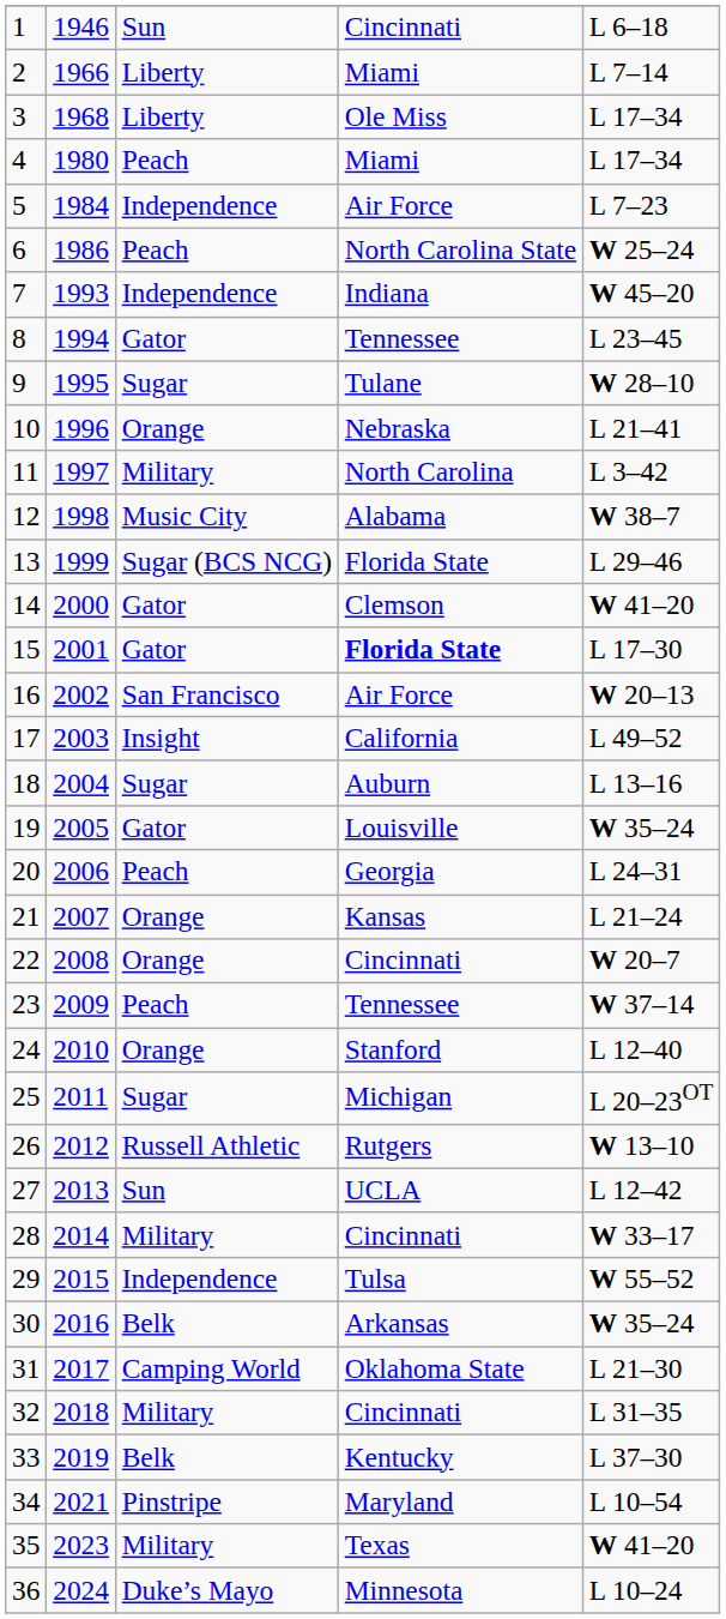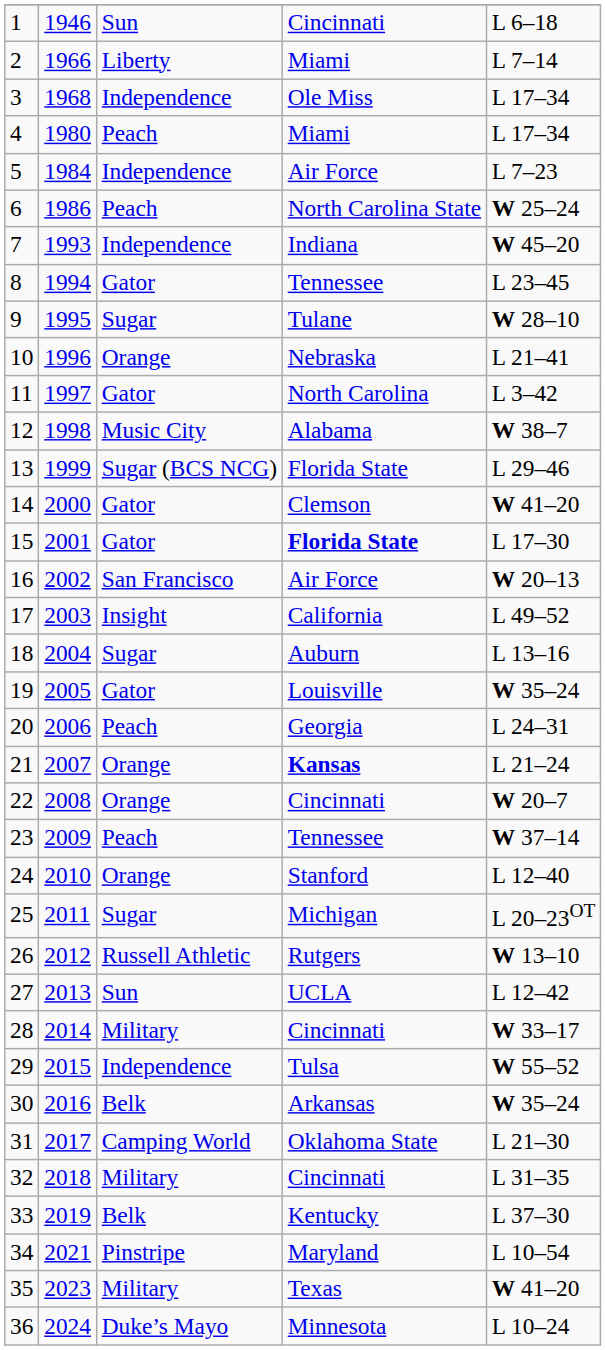 <table class="wikitable">
 <tr>
 </tr>
 <tr>
 <td>1</td>
 <td><a href='#'>1946</a></td>
 <td><a href='#'>Sun</a></td>
 <td><a href='#'>Cincinnati</a></td>
 <td>L 6–18</td>
 </tr>
 <tr>
 <td>2</td>
 <td><a href='#'>1966</a></td>
 <td><a href='#'>Liberty</a></td>
 <td><a href='#'>Miami</a></td>
 <td>L 7–14</td>
 </tr>
 <tr>
 <td>3</td>
 <td><a href='#'>1968</a></td>
-<td><a href='#'>Liberty</a></td>
+<td><a href='#'>Independence</a></td>
 <td><a href='#'>Ole Miss</a></td>
 <td>L 17–34</td>
 </tr>
 <tr>
 <td>4</td>
 <td><a href='#'>1980</a></td>
 <td><a href='#'>Peach</a></td>
 <td><a href='#'>Miami</a></td>
 <td>L 17–34</td>
 </tr>
 <tr>
 <td>5</td>
 <td><a href='#'>1984</a></td>
 <td><a href='#'>Independence</a></td>
 <td><a href='#'>Air Force</a></td>
 <td>L 7–23</td>
 </tr>
 <tr>
 <td>6</td>
 <td><a href='#'>1986</a></td>
 <td><a href='#'>Peach</a></td>
 <td><a href='#'>North Carolina State</a></td>
 <td><strong>W</strong> 25–24</td>
 </tr>
 <tr>
 <td>7</td>
 <td><a href='#'>1993</a></td>
 <td><a href='#'>Independence</a></td>
 <td><a href='#'>Indiana</a></td>
 <td><strong>W</strong> 45–20</td>
 </tr>
 <tr>
 <td>8</td>
 <td><a href='#'>1994</a></td>
 <td><a href='#'>Gator</a></td>
 <td><a href='#'>Tennessee</a></td>
 <td>L 23–45</td>
 </tr>
 <tr>
 <td>9</td>
 <td><a href='#'>1995</a></td>
 <td><a href='#'>Sugar</a></td>
 <td><a href='#'>Tulane</a></td>
 <td><strong>W</strong> 28–10</td>
 </tr>
 <tr>
 <td>10</td>
 <td><a href='#'>1996</a></td>
 <td><a href='#'>Orange</a></td>
 <td><a href='#'>Nebraska</a></td>
 <td>L 21–41</td>
 </tr>
 <tr>
 <td>11</td>
 <td><a href='#'>1997</a></td>
-<td><a href='#'>Military</a></td>
+<td><a href='#'>Gator</a></td>
 <td><a href='#'>North Carolina</a></td>
 <td>L 3–42</td>
 </tr>
 <tr>
 <td>12</td>
 <td><a href='#'>1998</a></td>
 <td><a href='#'>Music City</a></td>
 <td><a href='#'>Alabama</a></td>
 <td><strong>W</strong> 38–7</td>
 </tr>
 <tr>
 <td>13</td>
 <td><a href='#'>1999</a></td>
 <td><a href='#'>Sugar</a> (<a href='#'>BCS NCG</a>)</td>
 <td><a href='#'>Florida State</a></td>
 <td>L 29–46</td>
 </tr>
 <tr>
 <td>14</td>
 <td><a href='#'>2000</a></td>
 <td><a href='#'>Gator</a></td>
 <td><a href='#'>Clemson</a></td>
 <td><strong>W</strong> 41–20</td>
 </tr>
 <tr>
 <td>15</td>
 <td><a href='#'>2001</a></td>
 <td><a href='#'>Gator</a></td>
 <td><strong><a href='#'>Florida State</a></strong></td>
 <td>L 17–30</td>
 </tr>
 <tr>
 <td>16</td>
 <td><a href='#'>2002</a></td>
 <td><a href='#'>San Francisco</a></td>
 <td><a href='#'>Air Force</a></td>
 <td><strong>W</strong> 20–13</td>
 </tr>
 <tr>
 <td>17</td>
 <td><a href='#'>2003</a></td>
 <td><a href='#'>Insight</a></td>
 <td><a href='#'>California</a></td>
 <td>L 49–52</td>
 </tr>
 <tr>
 <td>18</td>
 <td><a href='#'>2004</a></td>
 <td><a href='#'>Sugar</a></td>
 <td><a href='#'>Auburn</a></td>
 <td>L 13–16</td>
 </tr>
 <tr>
 <td>19</td>
 <td><a href='#'>2005</a></td>
 <td><a href='#'>Gator</a></td>
 <td><a href='#'>Louisville</a></td>
 <td><strong>W</strong> 35–24</td>
 </tr>
 <tr>
 <td>20</td>
 <td><a href='#'>2006</a></td>
 <td><a href='#'>Peach</a></td>
 <td><a href='#'>Georgia</a></td>
 <td>L 24–31</td>
 </tr>
 <tr>
 <td>21</td>
 <td><a href='#'>2007</a></td>
 <td><a href='#'>Orange</a></td>
-<td><a href='#'>Kansas</a></td>
+<td><strong><a href='#'>Kansas</a></strong></td>
 <td>L 21–24</td>
 </tr>
 <tr>
 <td>22</td>
 <td><a href='#'>2008</a></td>
 <td><a href='#'>Orange</a></td>
 <td><a href='#'>Cincinnati</a></td>
 <td><strong>W</strong> 20–7</td>
 </tr>
 <tr>
 <td>23</td>
 <td><a href='#'>2009</a></td>
 <td><a href='#'>Peach</a></td>
 <td><a href='#'>Tennessee</a></td>
 <td><strong>W</strong> 37–14</td>
 </tr>
 <tr>
 <td>24</td>
 <td><a href='#'>2010</a></td>
 <td><a href='#'>Orange</a></td>
 <td><a href='#'>Stanford</a></td>
 <td>L 12–40</td>
 </tr>
 <tr>
 <td>25</td>
 <td><a href='#'>2011</a></td>
 <td><a href='#'>Sugar</a></td>
 <td><a href='#'>Michigan</a></td>
 <td>L 20–23<sup>OT</sup></td>
 </tr>
 <tr>
 <td>26</td>
 <td><a href='#'>2012</a></td>
 <td><a href='#'>Russell Athletic</a></td>
 <td><a href='#'>Rutgers</a></td>
 <td><strong>W</strong> 13–10</td>
 </tr>
 <tr>
 <td>27</td>
 <td><a href='#'>2013</a></td>
 <td><a href='#'>Sun</a></td>
 <td><a href='#'>UCLA</a></td>
 <td>L 12–42</td>
 </tr>
 <tr>
 <td>28</td>
 <td><a href='#'>2014</a></td>
 <td><a href='#'>Military</a></td>
 <td><a href='#'>Cincinnati</a></td>
 <td><strong>W</strong> 33–17</td>
 </tr>
 <tr>
 <td>29</td>
 <td><a href='#'>2015</a></td>
 <td><a href='#'>Independence</a></td>
 <td><a href='#'>Tulsa</a></td>
 <td><strong>W</strong> 55–52</td>
 </tr>
 <tr>
 <td>30</td>
 <td><a href='#'>2016</a></td>
 <td><a href='#'>Belk</a></td>
 <td><a href='#'>Arkansas</a></td>
 <td><strong>W</strong> 35–24</td>
 </tr>
 <tr>
 <td>31</td>
 <td><a href='#'>2017</a></td>
 <td><a href='#'>Camping World</a></td>
 <td><a href='#'>Oklahoma State</a></td>
 <td>L 21–30</td>
 </tr>
 <tr>
 <td>32</td>
 <td><a href='#'>2018</a></td>
 <td><a href='#'>Military</a></td>
 <td><a href='#'>Cincinnati</a></td>
 <td>L 31–35</td>
 </tr>
 <tr>
 <td>33</td>
 <td><a href='#'>2019</a></td>
 <td><a href='#'>Belk</a></td>
 <td><a href='#'>Kentucky</a></td>
 <td>L 37–30</td>
 </tr>
 <tr>
 <td>34</td>
 <td><a href='#'>2021</a></td>
 <td><a href='#'>Pinstripe</a></td>
 <td><a href='#'>Maryland</a></td>
 <td>L 10–54</td>
 </tr>
 <tr>
 <td>35</td>
 <td><a href='#'>2023</a></td>
 <td><a href='#'>Military</a></td>
 <td><a href='#'>Texas</a></td>
 <td><strong>W</strong> 41–20</td>
 </tr>
 <tr>
 <td>36</td>
 <td><a href='#'>2024</a></td>
 <td><a href='#'>Duke’s Mayo</a></td>
 <td><a href='#'>Minnesota</a></td>
 <td>L 10–24</td>
 </tr>
 </table>
